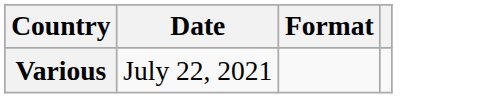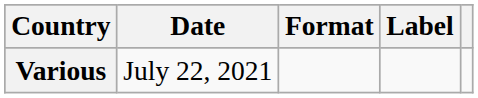 <table class="wikitable plainrowheaders" border="1">
 <tr>
 <th scope="col">Country</th>
 <th scope="col">Date</th>
 <th scope="col">Format</th>
+<th scope="col">Label</th>
 <th scope="col"></th>
 </tr>
 <tr>
 <th scope="row">Various</th>
 <td>July 22, 2021</td>
 <td></td>
+<td></td>
 <td align="center"></td>
 </tr>
 </table>
